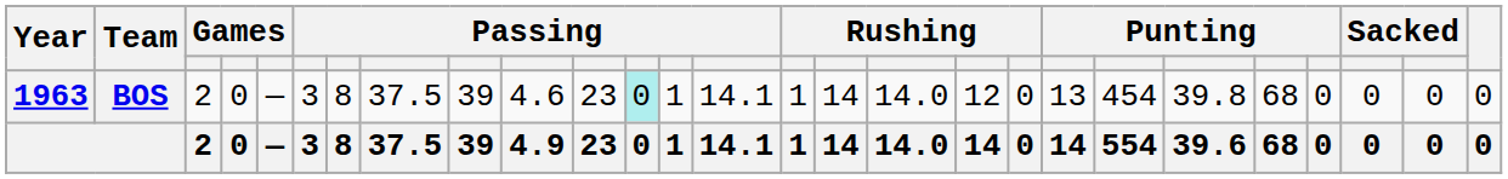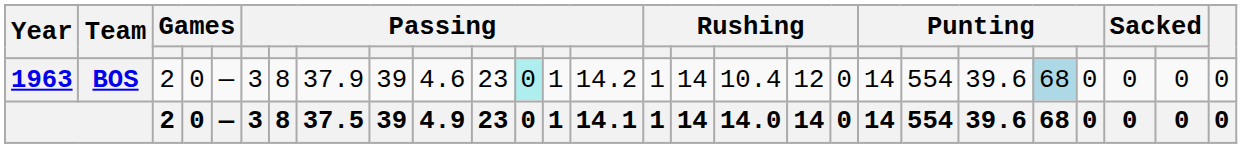 <table class="wikitable" style="text-align:center;">
 <tr>
 <th rowspan="2">Year</th>
 <th rowspan="2">Team</th>
 <th colspan="3">Games</th>
 <th colspan="9">Passing</th>
 <th colspan="5">Rushing</th>
 <th colspan="5">Punting</th>
 <th colspan="2">Sacked</th>
 <th rowspan="2"></th>
 </tr>
 <tr>
 <th></th>
 <th></th>
 <th></th>
 <th></th>
 <th></th>
 <th></th>
 <th></th>
 <th></th>
 <th></th>
 <th></th>
 <th></th>
 <th></th>
 <th></th>
 <th></th>
 <th></th>
 <th></th>
 <th></th>
 <th></th>
 <th></th>
 <th></th>
 <th></th>
 <th></th>
 <th></th>
 <th></th>
 </tr>
 <tr>
 <th><a href='#'>1963</a></th>
 <th><a href='#'>BOS</a></th>
 <td>2</td>
 <td>0</td>
 <td>—</td>
 <td>3</td>
 <td>8</td>
-<td>37.5</td>
+<td>37.9</td>
 <td>39</td>
 <td>4.6</td>
 <td>23</td>
 <td style="background: paleturquoise;">0</td>
 <td>1</td>
-<td>14.1</td>
+<td>14.2</td>
 <td>1</td>
 <td>14</td>
-<td>14.0</td>
+<td>10.4</td>
 <td>12</td>
 <td>0</td>
-<td>13</td>
-<td>454</td>
-<td>39.8</td>
-<td>68</td>
+<td>14</td>
+<td>554</td>
+<td>39.6</td>
+<td style="background: lightblue;">68</td>
 <td>0</td>
 <td>0</td>
 <td>0</td>
 <td>0</td>
 </tr>
 <tr>
 <th colspan="2"></th>
 <th>2</th>
 <th>0</th>
 <th>—</th>
 <th>3</th>
 <th>8</th>
 <th>37.5</th>
 <th>39</th>
 <th>4.9</th>
 <th>23</th>
 <th>0</th>
 <th>1</th>
 <th>14.1</th>
 <th>1</th>
 <th>14</th>
 <th>14.0</th>
 <th>14</th>
 <th>0</th>
 <th>14</th>
 <th>554</th>
 <th>39.6</th>
 <th>68</th>
 <th>0</th>
 <th>0</th>
 <th>0</th>
 <th>0</th>
 </tr>
 </table>
